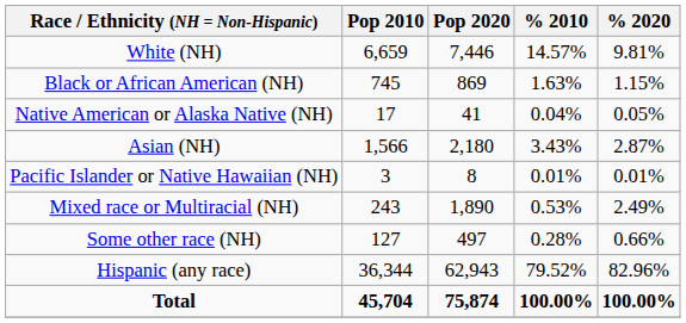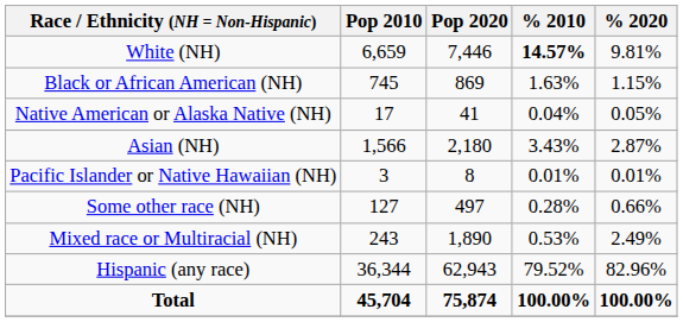 <table class="wikitable" style="text-align:center;">
 <tr>
 <th>Race / Ethnicity <small>(<em>NH = Non-Hispanic</em>)</small></th>
 <th>Pop 2010</th>
 <th>Pop 2020</th>
 <th>% 2010</th>
 <th>% 2020</th>
 </tr>
 <tr>
 <td><a href='#'>White</a> (NH)</td>
 <td>6,659</td>
 <td>7,446</td>
-<td>14.57%</td>
+<td><strong>14.57%</strong></td>
 <td>9.81%</td>
 </tr>
 <tr>
 <td><a href='#'>Black or African American</a> (NH)</td>
 <td>745</td>
 <td>869</td>
 <td>1.63%</td>
 <td>1.15%</td>
 </tr>
 <tr>
 <td><a href='#'>Native American</a> or <a href='#'>Alaska Native</a> (NH)</td>
 <td>17</td>
 <td>41</td>
 <td>0.04%</td>
 <td>0.05%</td>
 </tr>
 <tr>
 <td><a href='#'>Asian</a> (NH)</td>
 <td>1,566</td>
 <td>2,180</td>
 <td>3.43%</td>
 <td>2.87%</td>
 </tr>
 <tr>
 <td><a href='#'>Pacific Islander</a> or <a href='#'>Native Hawaiian</a> (NH)</td>
 <td>3</td>
 <td>8</td>
 <td>0.01%</td>
 <td>0.01%</td>
 </tr>
 <tr>
+<td><a href='#'>Some other race</a> (NH)</td>
+<td>127</td>
+<td>497</td>
+<td>0.28%</td>
+<td>0.66%</td>
+</tr>
+<tr>
 <td><a href='#'>Mixed race or Multiracial</a> (NH)</td>
 <td>243</td>
 <td>1,890</td>
 <td>0.53%</td>
 <td>2.49%</td>
-</tr>
-<tr>
-<td><a href='#'>Some other race</a> (NH)</td>
-<td>127</td>
-<td>497</td>
-<td>0.28%</td>
-<td>0.66%</td>
 </tr>
 <tr>
 <td><a href='#'>Hispanic</a> (any race)</td>
 <td>36,344</td>
 <td>62,943</td>
 <td>79.52%</td>
 <td>82.96%</td>
 </tr>
 <tr>
 <td><strong>Total</strong></td>
 <td><strong>45,704</strong></td>
 <td><strong>75,874</strong></td>
 <td><strong>100.00%</strong></td>
 <td><strong>100.00%</strong></td>
 </tr>
 <tr>
 </tr>
 </table>
